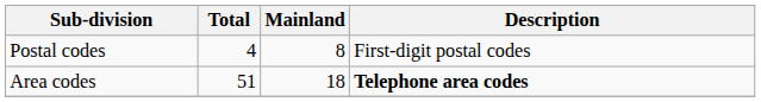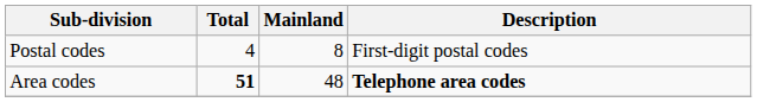 <table class="wikitable sortable" style="margin: 1em auto 1em auto;">
 <tr>
 <th style="width:200px; text-align:centre">Sub-division</th>
 <th style="width:50px; text-align:centre">Total</th>
 <th style="width:50px; text-align:centre">Mainland</th>
 <th style="width:450px; text-align:centre">Description</th>
 </tr>
 <tr>
 <td style="text-align:left">Postal codes</td>
 <td style="text-align:right;">4</td>
 <td style="text-align:right;">8</td>
 <td style="text-align:left">First-digit postal codes</td>
 </tr>
 <tr>
 <td style="text-align:left">Area codes</td>
-<td style="text-align:right;">51</td>
-<td style="text-align:right;">18</td>
+<td style="text-align:right;"><strong>51</strong></td>
+<td style="text-align:right;">48</td>
 <td style="text-align:left"><strong>Telephone area codes</strong></td>
 </tr>
 <tr>
 </tr>
 </table>
